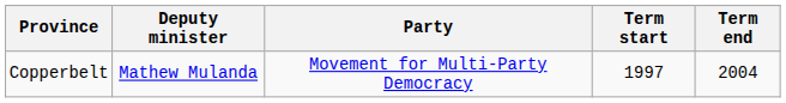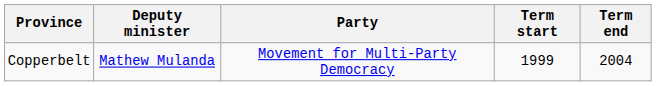 <table class="wikitable sortable" style=text-align:center>
 <tr>
 <th>Province</th>
 <th>Deputy minister</th>
 <th>Party</th>
 <th>Term start</th>
 <th>Term end</th>
 </tr>
 <tr>
 <td>Copperbelt</td>
 <td><a href='#'>Mathew Mulanda</a></td>
 <td><a href='#'>Movement for Multi-Party Democracy</a></td>
-<td>1997</td>
+<td>1999</td>
 <td>2004</td>
 </tr>
 </table>
